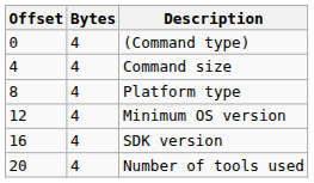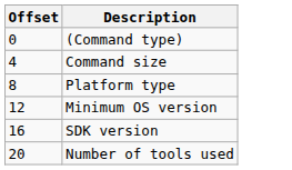 <table class="wikitable">
 <tr>
 <th>Offset</th>
-<th>Bytes</th>
 <th>Description</th>
 </tr>
 <tr>
 <td>0</td>
-<td>4</td>
 <td> (Command type)</td>
 </tr>
 <tr>
-<td>4</td>
 <td>4</td>
 <td>Command size</td>
 </tr>
 <tr>
 <td>8</td>
-<td>4</td>
 <td>Platform type</td>
 </tr>
 <tr>
 <td>12</td>
-<td>4</td>
 <td>Minimum OS version</td>
 </tr>
 <tr>
 <td>16</td>
-<td>4</td>
 <td>SDK version</td>
 </tr>
 <tr>
 <td>20</td>
-<td>4</td>
 <td>Number of tools used</td>
 </tr>
 </table>
